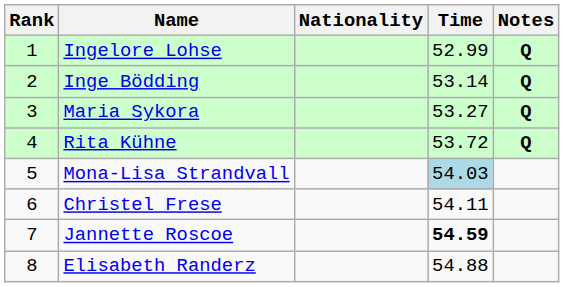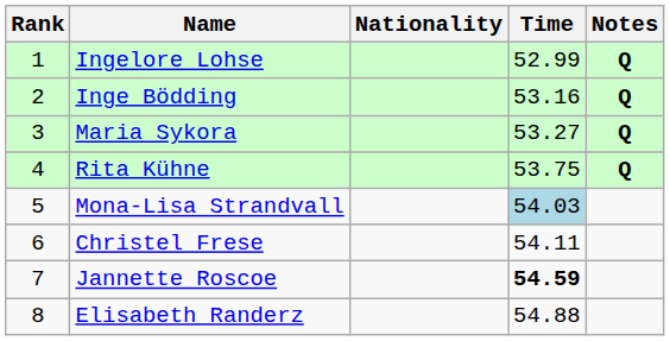 <table class="wikitable sortable" style="text-align:center">
 <tr>
 <th>Rank</th>
 <th>Name</th>
 <th>Nationality</th>
 <th>Time</th>
 <th>Notes</th>
 </tr>
 <tr bgcolor=ccffcc>
 <td>1</td>
 <td align=left><a href='#'>Ingelore Lohse</a></td>
 <td align=left></td>
 <td>52.99</td>
 <td><strong>Q</strong></td>
 </tr>
 <tr bgcolor=ccffcc>
 <td>2</td>
 <td align=left><a href='#'>Inge Bödding</a></td>
 <td align=left></td>
-<td>53.14</td>
+<td>53.16</td>
 <td><strong>Q</strong></td>
 </tr>
 <tr bgcolor=ccffcc>
 <td>3</td>
 <td align=left><a href='#'>Maria Sykora</a></td>
 <td align=left></td>
 <td>53.27</td>
 <td><strong>Q</strong></td>
 </tr>
 <tr bgcolor=ccffcc>
 <td>4</td>
 <td align=left><a href='#'>Rita Kühne</a></td>
 <td align=left></td>
-<td>53.72</td>
+<td>53.75</td>
 <td><strong>Q</strong></td>
 </tr>
 <tr>
 <td>5</td>
 <td align=left><a href='#'>Mona-Lisa Strandvall</a></td>
 <td align=left></td>
 <td style="background: lightblue;">54.03</td>
 <td></td>
 </tr>
 <tr>
 <td>6</td>
 <td align=left><a href='#'>Christel Frese</a></td>
 <td align=left></td>
 <td>54.11</td>
 <td></td>
 </tr>
 <tr>
 <td>7</td>
 <td align=left><a href='#'>Jannette Roscoe</a></td>
 <td align=left></td>
 <td><strong>54.59</strong></td>
 <td></td>
 </tr>
 <tr>
 <td>8</td>
 <td align=left><a href='#'>Elisabeth Randerz</a></td>
 <td align=left></td>
 <td>54.88</td>
 <td></td>
 </tr>
 </table>
